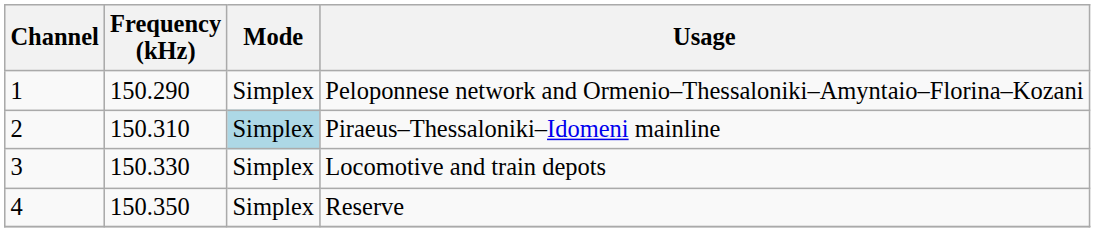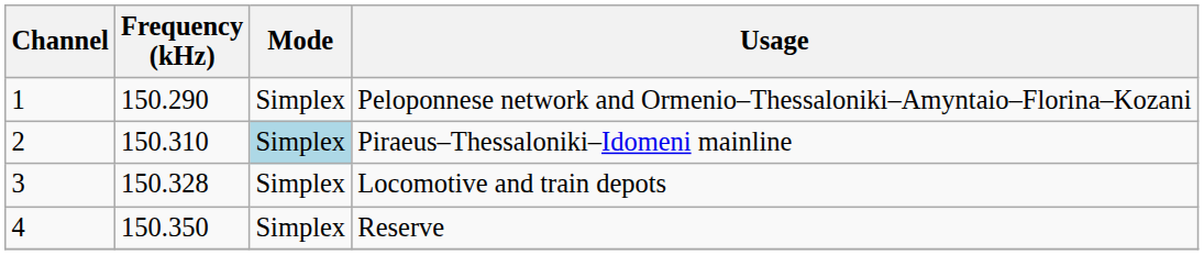 <table class="wikitable">
 <tr>
 <th>Channel</th>
 <th>Frequency<br>(kHz)</th>
 <th>Mode</th>
 <th>Usage</th>
 </tr>
 <tr>
 <td>1</td>
 <td>150.290</td>
 <td>Simplex</td>
 <td>Peloponnese network and Ormenio–Thessaloniki–Amyntaio–Florina–Kozani</td>
 </tr>
 <tr>
 <td>2</td>
 <td>150.310</td>
 <td style="background: lightblue;">Simplex</td>
 <td>Piraeus–Thessaloniki–<a href='#'>Idomeni</a> mainline</td>
 </tr>
 <tr>
 <td>3</td>
-<td>150.330</td>
+<td>150.328</td>
 <td>Simplex</td>
 <td>Locomotive and train depots</td>
 </tr>
 <tr>
 <td>4</td>
 <td>150.350</td>
 <td>Simplex</td>
 <td>Reserve</td>
 </tr>
 <tr>
 </tr>
 </table>
